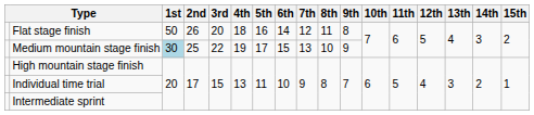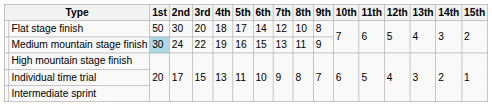 <table class="wikitable">
 <tr>
 <th colspan=2>Type</th>
 <th>1st</th>
 <th>2nd</th>
 <th>3rd</th>
 <th>4th</th>
 <th>5th</th>
 <th>6th</th>
 <th>7th</th>
 <th>8th</th>
 <th>9th</th>
 <th>10th</th>
 <th>11th</th>
 <th>12th</th>
 <th>13th</th>
 <th>14th</th>
 <th>15th</th>
 </tr>
 <tr>
 <td></td>
 <td>Flat stage finish</td>
 <td>50</td>
-<td>26</td>
+<td>30</td>
 <td>20</td>
 <td>18</td>
-<td>16</td>
+<td>17</td>
 <td>14</td>
 <td>12</td>
-<td>11</td>
+<td>10</td>
 <td>8</td>
 <td rowspan=2>7</td>
 <td rowspan=2>6</td>
 <td rowspan=2>5</td>
 <td rowspan=2>4</td>
 <td rowspan=2>3</td>
 <td rowspan=2>2</td>
 </tr>
 <tr>
 <td></td>
 <td>Medium mountain stage finish</td>
 <td style="background: lightblue;">30</td>
-<td>25</td>
+<td>24</td>
 <td>22</td>
 <td>19</td>
-<td>17</td>
+<td>16</td>
 <td>15</td>
 <td>13</td>
-<td>10</td>
+<td>11</td>
 <td>9</td>
 </tr>
 <tr>
 <td></td>
 <td>High mountain stage finish</td>
 <td rowspan=3>20</td>
 <td rowspan=3>17</td>
 <td rowspan=3>15</td>
 <td rowspan=3>13</td>
 <td rowspan=3>11</td>
 <td rowspan=3>10</td>
 <td rowspan=3>9</td>
 <td rowspan=3>8</td>
 <td rowspan=3>7</td>
 <td rowspan=3>6</td>
 <td rowspan=3>5</td>
 <td rowspan=3>4</td>
 <td rowspan=3>3</td>
 <td rowspan=3>2</td>
 <td rowspan=3>1</td>
 </tr>
 <tr>
 <td></td>
 <td>Individual time trial</td>
 </tr>
 <tr>
 <td></td>
 <td>Intermediate sprint</td>
 </tr>
 </table>
